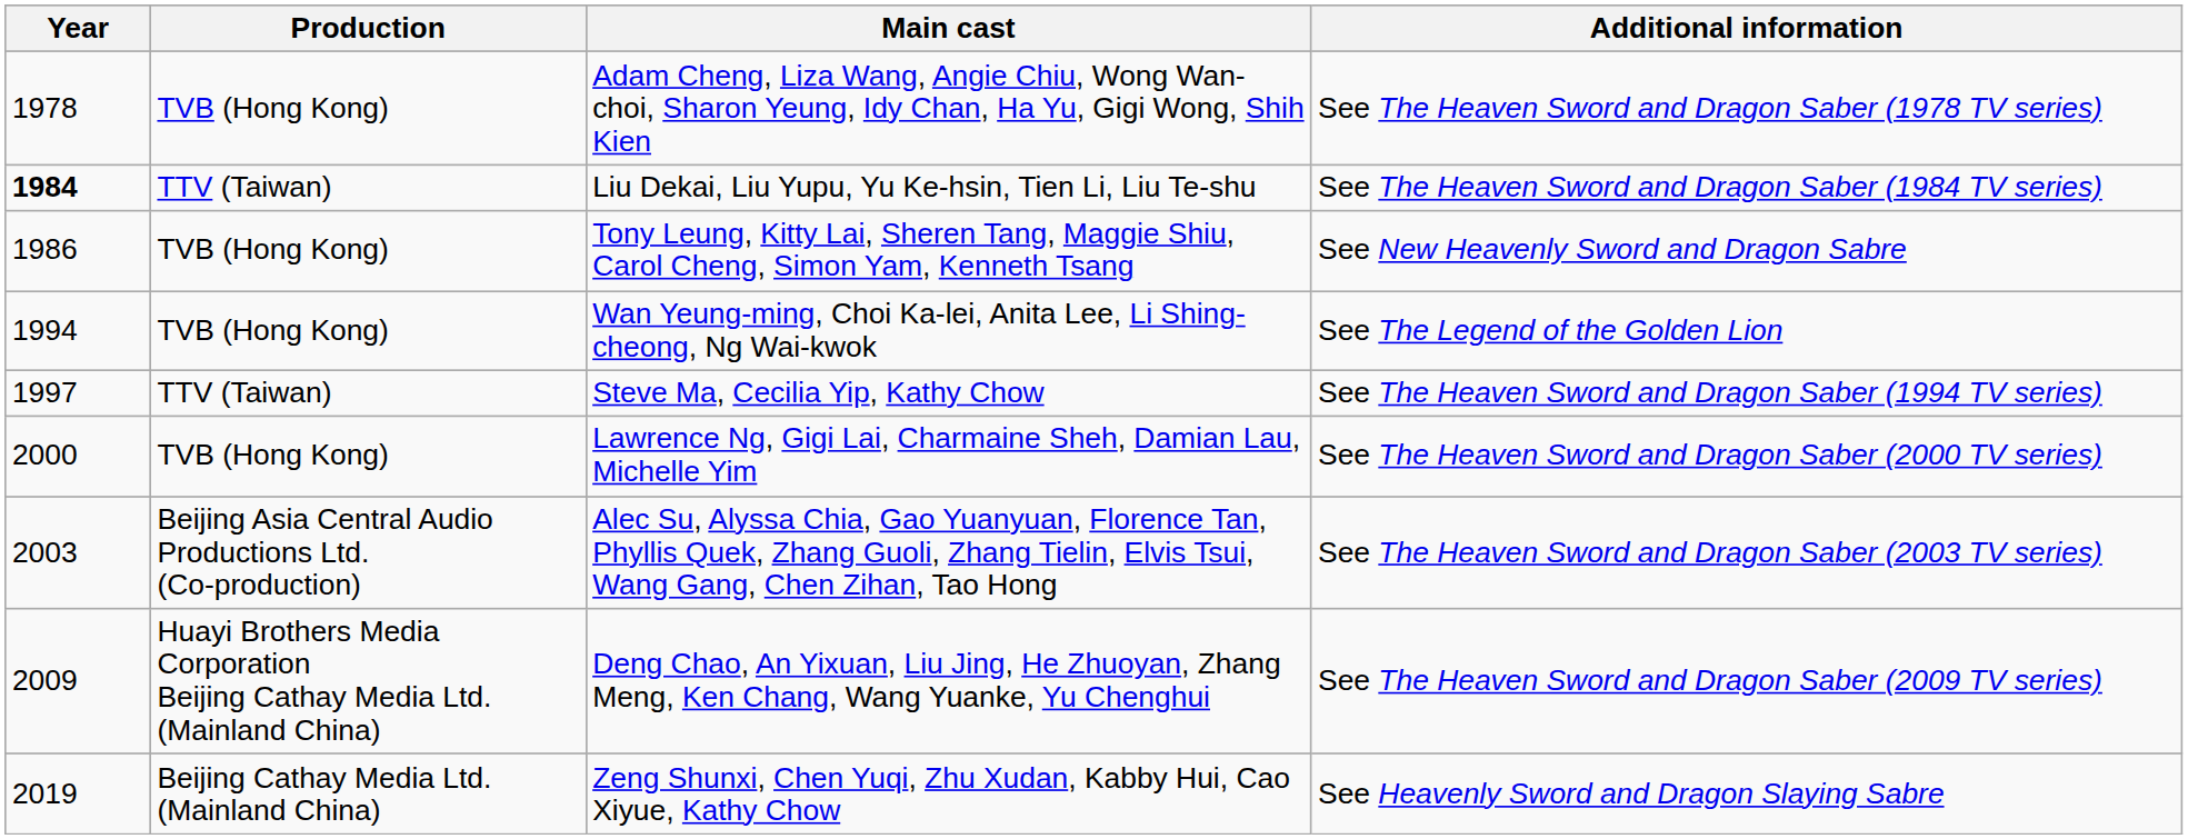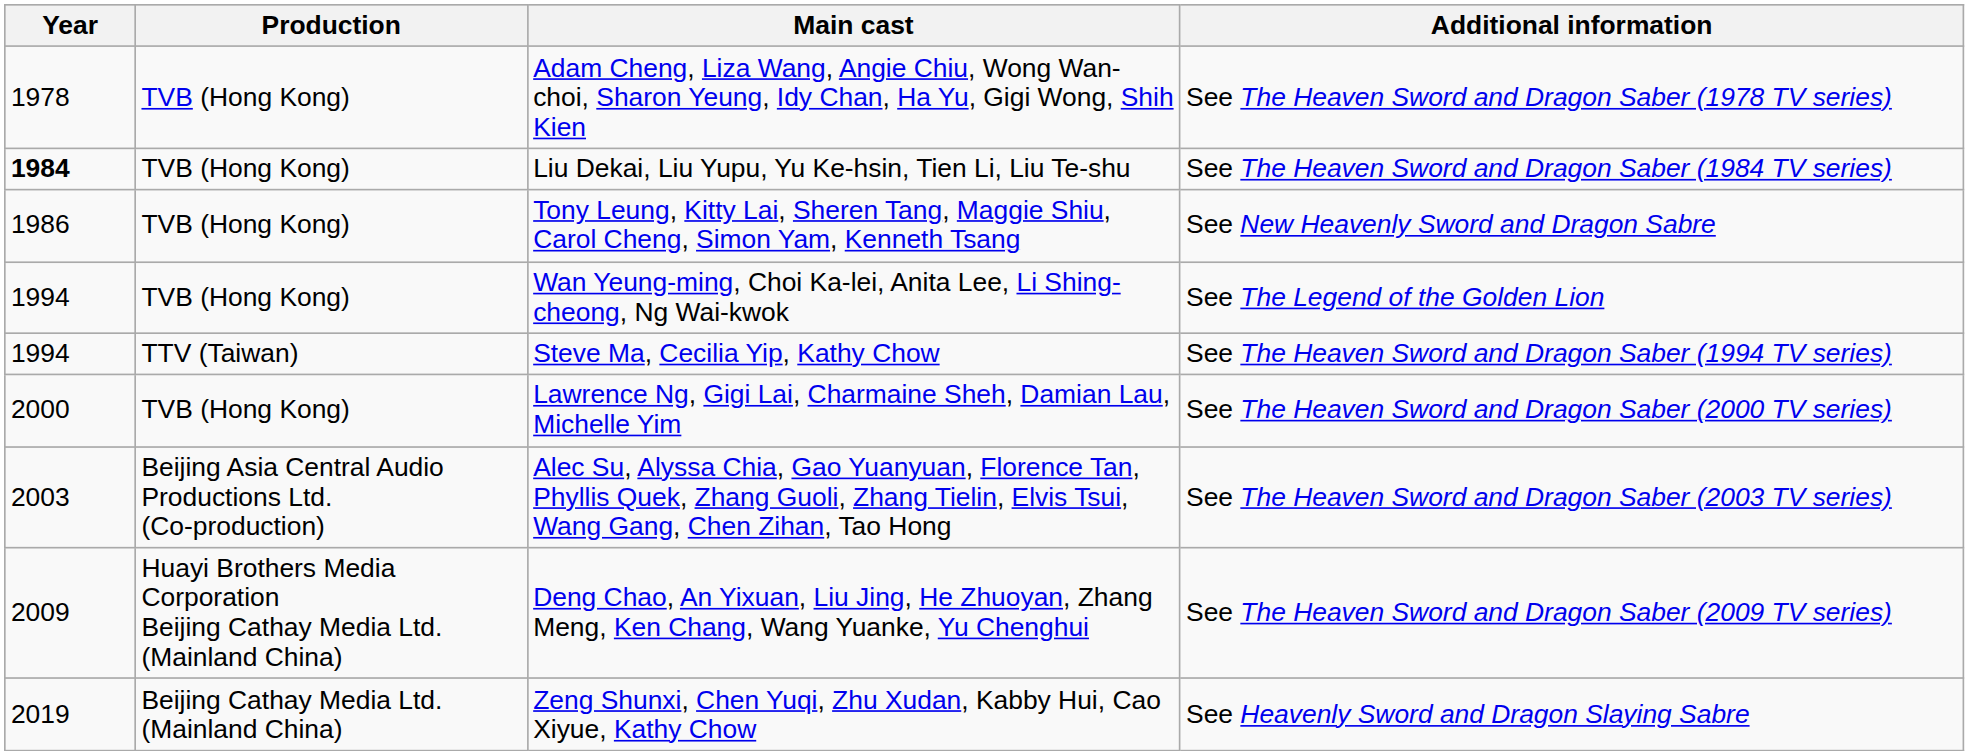 <table class="wikitable" width=75%>
 <tr>
 <th width=5%>Year</th>
 <th width=15%>Production</th>
 <th width=25%>Main cast</th>
 <th width=30%>Additional information</th>
 </tr>
 <tr>
 <td>1978</td>
 <td><a href='#'>TVB</a> (Hong Kong)</td>
 <td><a href='#'>Adam Cheng</a>, <a href='#'>Liza Wang</a>, <a href='#'>Angie Chiu</a>, Wong Wan-choi, <a href='#'>Sharon Yeung</a>, <a href='#'>Idy Chan</a>, <a href='#'>Ha Yu</a>, Gigi Wong, <a href='#'>Shih Kien</a></td>
 <td>See <em><a href='#'>The Heaven Sword and Dragon Saber (1978 TV series)</a></em></td>
 </tr>
 <tr>
 <td><strong>1984</strong></td>
-<td><a href='#'>TTV</a> (Taiwan)</td>
+<td>TVB (Hong Kong)</td>
 <td>Liu Dekai, Liu Yupu, Yu Ke-hsin, Tien Li, Liu Te-shu</td>
 <td>See <em><a href='#'>The Heaven Sword and Dragon Saber (1984 TV series)</a></em></td>
 </tr>
 <tr>
 <td>1986</td>
 <td>TVB (Hong Kong)</td>
 <td><a href='#'>Tony Leung</a>, <a href='#'>Kitty Lai</a>, <a href='#'>Sheren Tang</a>, <a href='#'>Maggie Shiu</a>, <a href='#'>Carol Cheng</a>, <a href='#'>Simon Yam</a>, <a href='#'>Kenneth Tsang</a></td>
 <td>See <em><a href='#'>New Heavenly Sword and Dragon Sabre</a></em></td>
 </tr>
 <tr>
 <td>1994</td>
 <td>TVB (Hong Kong)</td>
 <td><a href='#'>Wan Yeung-ming</a>, Choi Ka-lei, Anita Lee, <a href='#'>Li Shing-cheong</a>, Ng Wai-kwok</td>
 <td>See <em><a href='#'>The Legend of the Golden Lion</a></em></td>
 </tr>
 <tr>
-<td>1997</td>
+<td>1994</td>
 <td>TTV (Taiwan)</td>
 <td><a href='#'>Steve Ma</a>, <a href='#'>Cecilia Yip</a>, <a href='#'>Kathy Chow</a></td>
 <td>See <em><a href='#'>The Heaven Sword and Dragon Saber (1994 TV series)</a></em></td>
 </tr>
 <tr>
 <td>2000</td>
 <td>TVB (Hong Kong)</td>
 <td><a href='#'>Lawrence Ng</a>, <a href='#'>Gigi Lai</a>, <a href='#'>Charmaine Sheh</a>, <a href='#'>Damian Lau</a>, <a href='#'>Michelle Yim</a></td>
 <td>See <em><a href='#'>The Heaven Sword and Dragon Saber (2000 TV series)</a></em></td>
 </tr>
 <tr>
 <td>2003</td>
 <td>Beijing Asia Central Audio Productions Ltd.<br>(Co-production)</td>
 <td><a href='#'>Alec Su</a>, <a href='#'>Alyssa Chia</a>, <a href='#'>Gao Yuanyuan</a>, <a href='#'>Florence Tan</a>, <a href='#'>Phyllis Quek</a>, <a href='#'>Zhang Guoli</a>, <a href='#'>Zhang Tielin</a>, <a href='#'>Elvis Tsui</a>, <a href='#'>Wang Gang</a>, <a href='#'>Chen Zihan</a>, Tao Hong</td>
 <td>See <em><a href='#'>The Heaven Sword and Dragon Saber (2003 TV series)</a></em></td>
 </tr>
 <tr>
 <td>2009</td>
 <td>Huayi Brothers Media Corporation <br>Beijing Cathay Media Ltd. (Mainland China)</td>
 <td><a href='#'>Deng Chao</a>, <a href='#'>An Yixuan</a>, <a href='#'>Liu Jing</a>, <a href='#'>He Zhuoyan</a>, Zhang Meng, <a href='#'>Ken Chang</a>, Wang Yuanke, <a href='#'>Yu Chenghui</a></td>
 <td>See <em><a href='#'>The Heaven Sword and Dragon Saber (2009 TV series)</a></em></td>
 </tr>
 <tr>
 <td>2019</td>
 <td>Beijing Cathay Media Ltd. (Mainland China)</td>
 <td><a href='#'>Zeng Shunxi</a>, <a href='#'>Chen Yuqi</a>, <a href='#'>Zhu Xudan</a>, Kabby Hui, Cao Xiyue, <a href='#'>Kathy Chow</a></td>
 <td>See <em><a href='#'>Heavenly Sword and Dragon Slaying Sabre</a></em></td>
 </tr>
 </table>
